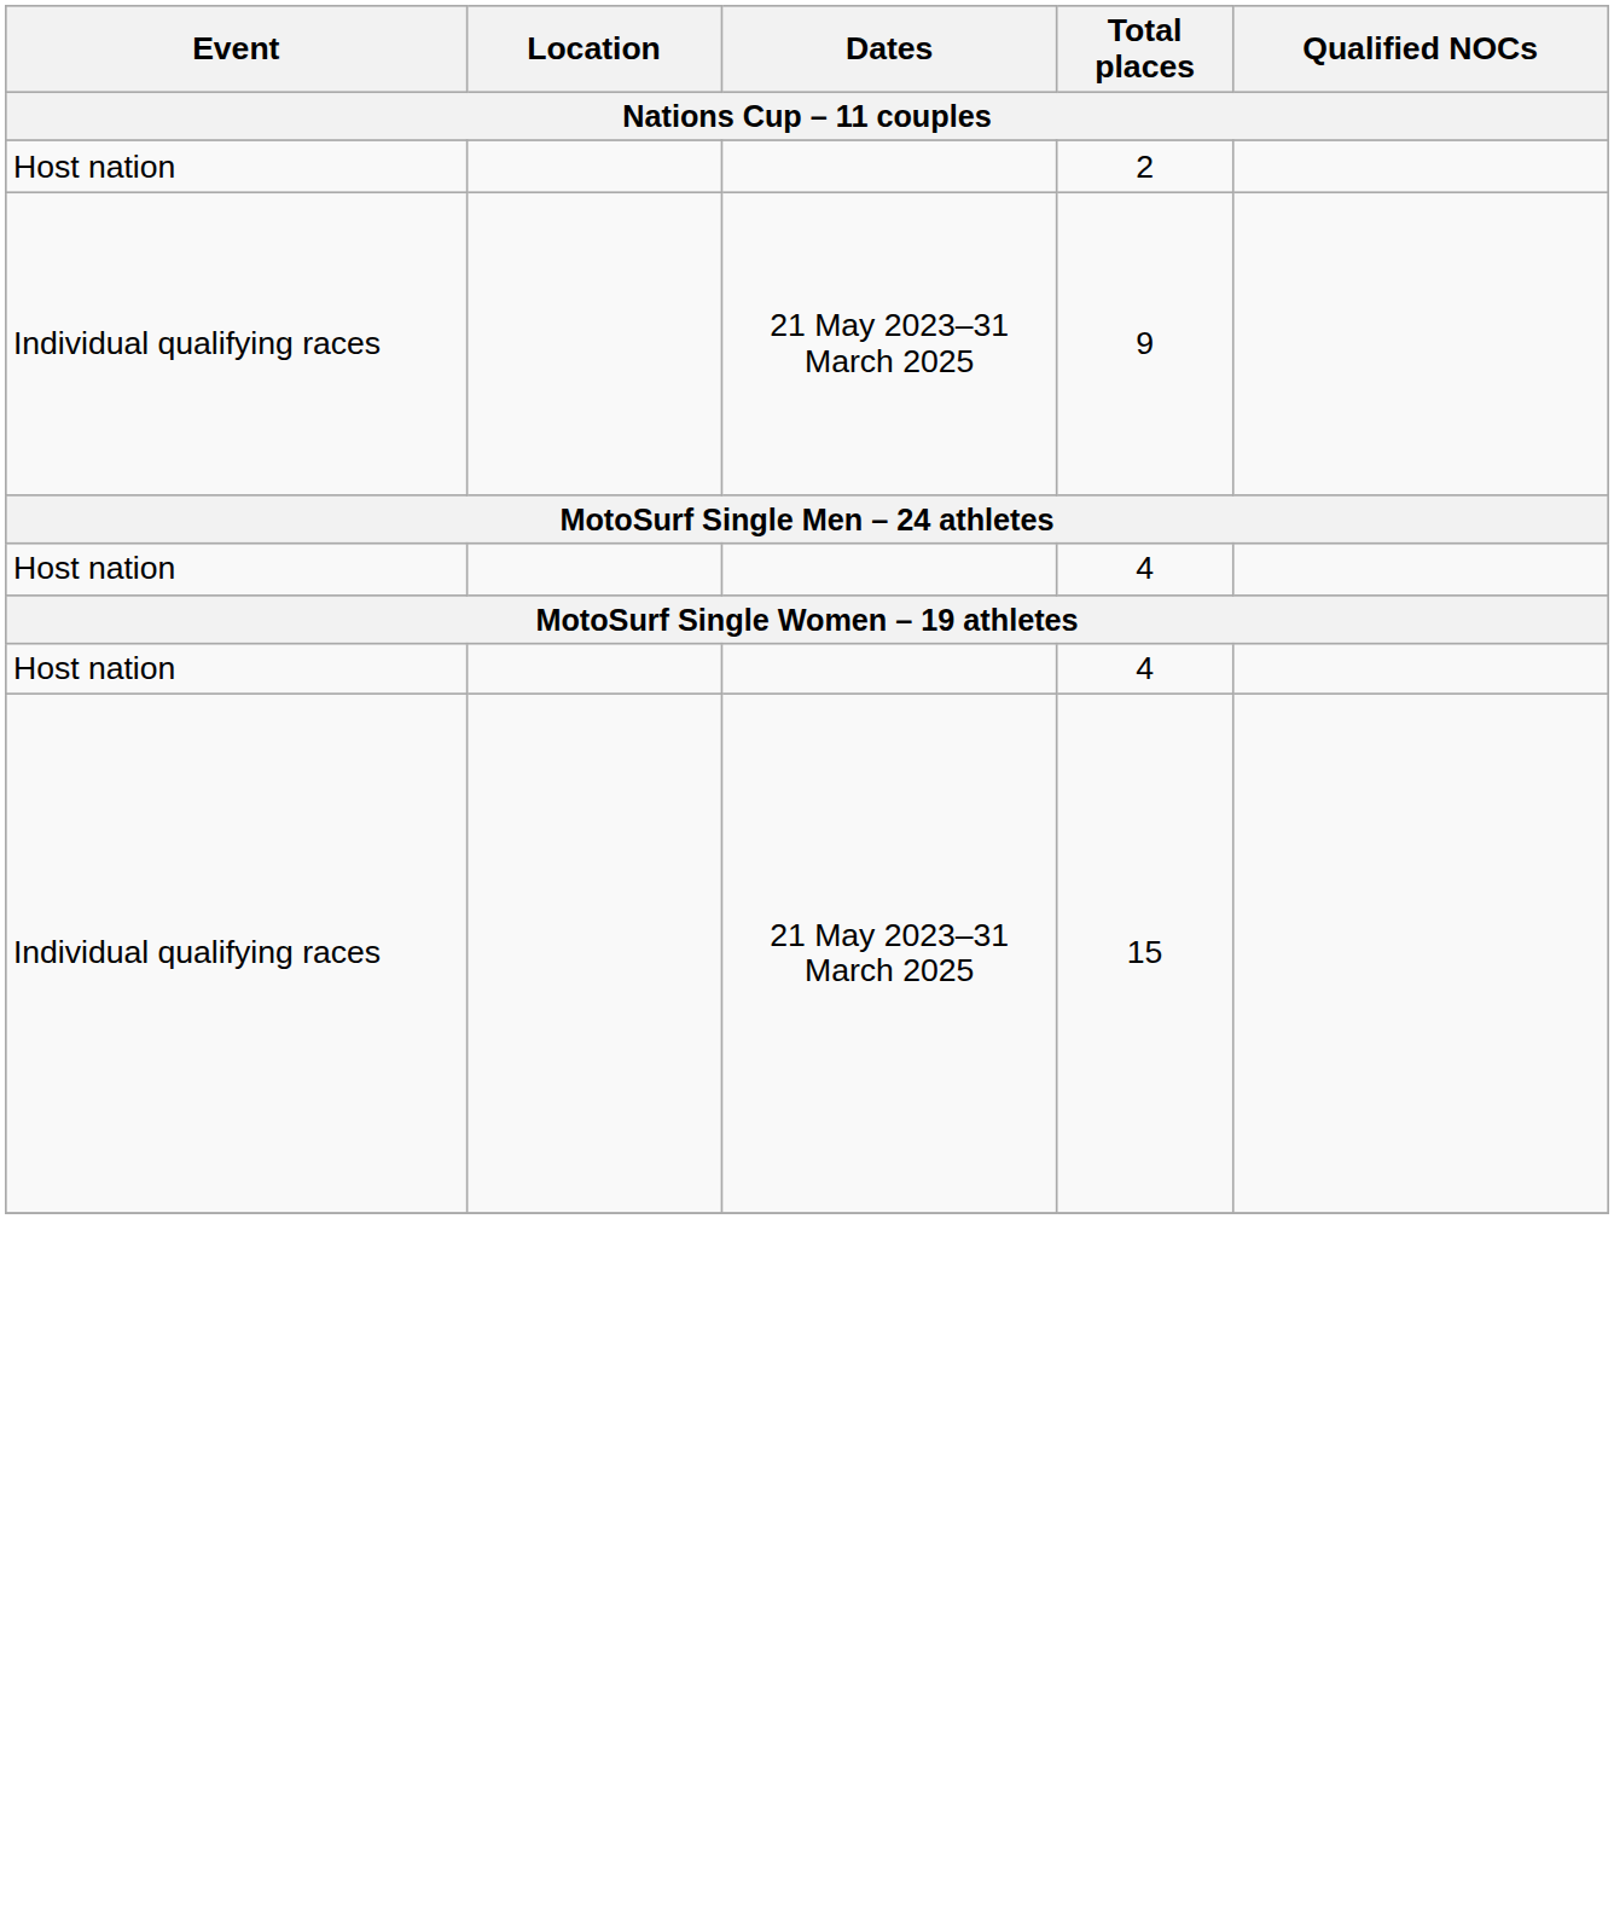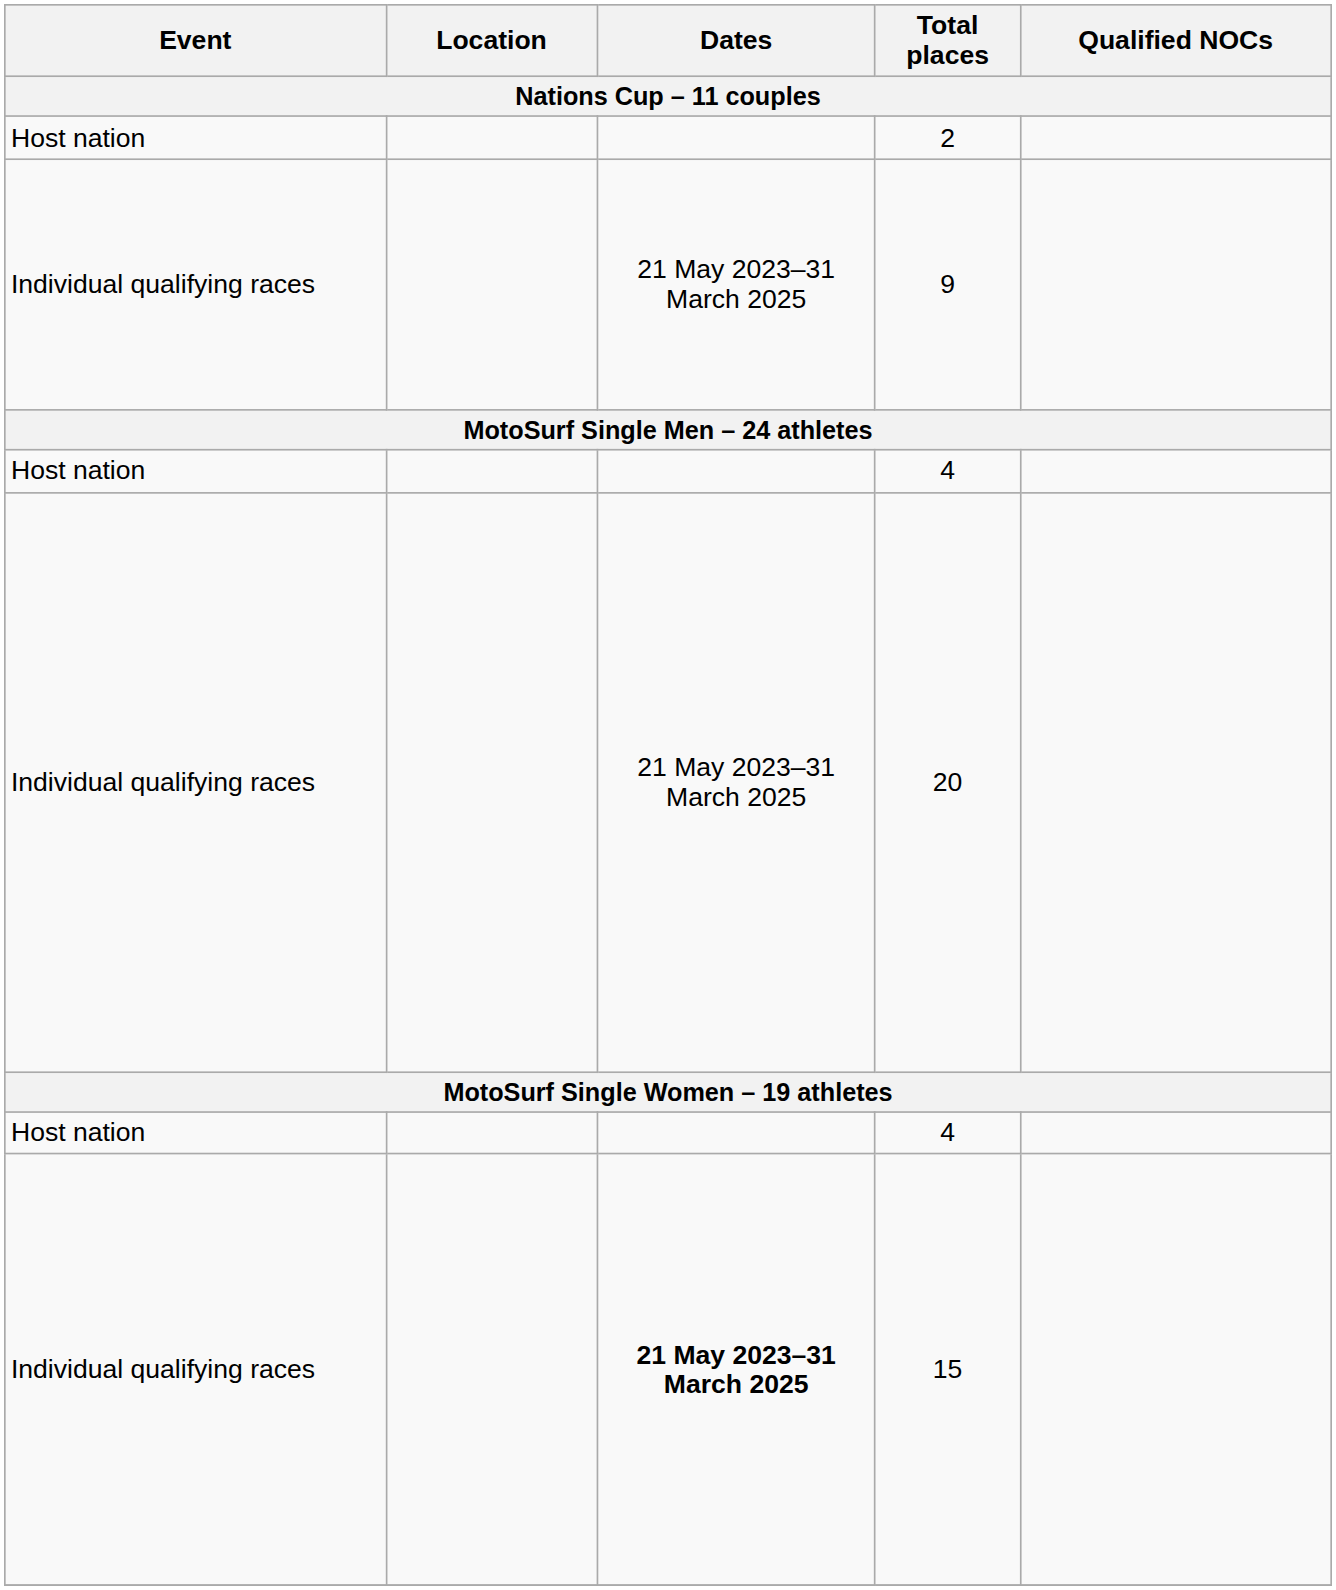 <table class="wikitable" width=800>
 <tr>
 <th>Event</th>
 <th width=120>Location</th>
 <th width=160>Dates</th>
 <th width=80>Total places</th>
 <th width=180>Qualified NOCs</th>
 </tr>
 <tr style="font-size:95%;">
 <th colspan=5>Nations Cup – 11 couples</th>
 </tr>
 <tr>
 <td>Host nation</td>
 <td></td>
 <td></td>
 <td align="center">2</td>
 <td></td>
 </tr>
 <tr>
 <td>Individual qualifying races</td>
 <td></td>
 <td align="center">21 May 2023–31 March 2025</td>
 <td align="center">9</td>
 <td><br><br><br><br><br><br><br><br></td>
 </tr>
 <tr style="font-size:95%;">
 <th colspan=5>MotoSurf Single Men – 24 athletes</th>
 </tr>
 <tr>
 <td>Host nation</td>
 <td></td>
 <td></td>
 <td align="center">4</td>
 <td></td>
 </tr>
+<tr>
+<td>Individual qualifying races</td>
+<td></td>
+<td align="center">21 May 2023–31 March 2025</td>
+<td align="center">20</td>
+<td><br><br><br><br><br><br><br><br><br><br><br><br><br><br><br><br><br><br><br></td>
+</tr>
 <tr style="font-size:95%;">
 <th colspan=5>MotoSurf Single Women – 19 athletes</th>
 </tr>
 <tr>
 <td>Host nation</td>
 <td></td>
 <td></td>
 <td align="center">4</td>
 <td></td>
 </tr>
 <tr>
 <td>Individual qualifying races</td>
 <td></td>
-<td align="center">21 May 2023–31 March 2025</td>
+<td align="center"><strong>21 May 2023–31 March 2025</strong></td>
 <td align="center">15</td>
 <td><br><br><br><br><br><br><br><br><br><br><br><br><br><br></td>
 </tr>
 <tr>
 </tr>
 </table>
